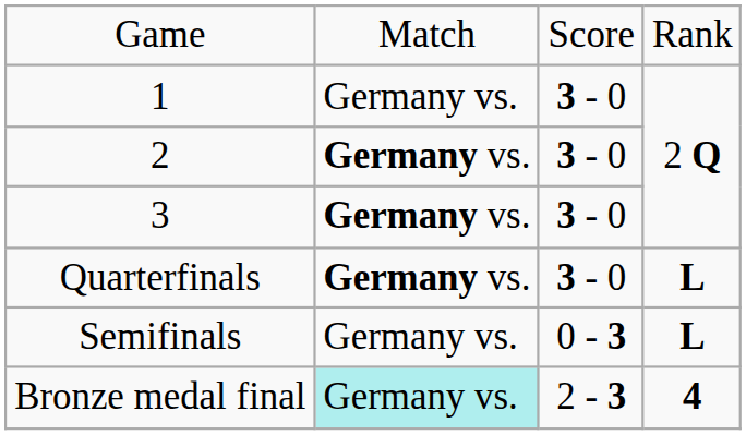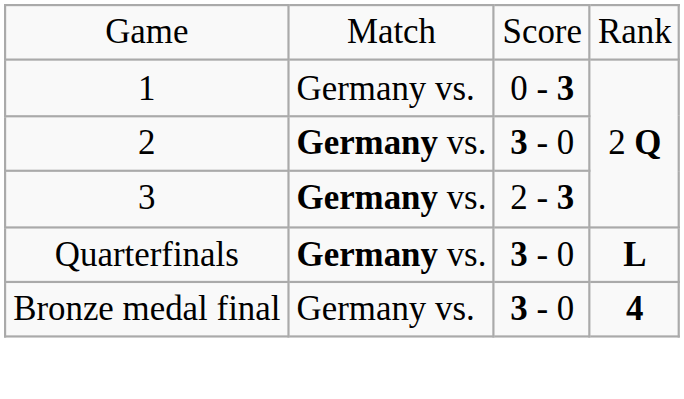 <table class="wikitable">
 <tr>
 <td style="text-align:center;">Game</td>
 <td style="text-align:center;">Match</td>
 <td style="text-align:center;">Score</td>
 <td style="text-align:center;">Rank</td>
 </tr>
 <tr>
 <td style="text-align:center;">1</td>
 <td>Germany vs. <strong></strong></td>
-<td style="text-align:center;"><strong>3</strong> - 0</td>
+<td style="text-align:center;">0 - <strong>3</strong></td>
 <td rowspan="3" style="text-align:center;">2 <strong>Q</strong></td>
 </tr>
 <tr>
 <td style="text-align:center;">2</td>
 <td><strong>Germany</strong> vs. </td>
 <td style="text-align:center;"><strong>3</strong> - 0</td>
 </tr>
 <tr>
 <td style="text-align:center;">3</td>
 <td><strong>Germany</strong> vs. </td>
-<td style="text-align:center;"><strong>3</strong> - 0</td>
+<td style="text-align:center;">2 - <strong>3</strong></td>
 </tr>
 <tr>
 <td style="text-align:center;">Quarterfinals</td>
 <td><strong>Germany</strong> vs. </td>
 <td style="text-align:center;"><strong>3</strong> - 0</td>
 <td style="text-align:center;"><strong>L</strong></td>
 </tr>
 <tr>
-<td style="text-align:center;">Semifinals</td>
+<td style="text-align:center;">Bronze medal final</td>
 <td>Germany vs. <strong></strong></td>
-<td style="text-align:center;">0 - <strong>3</strong></td>
-<td style="text-align:center;"><strong>L</strong></td>
-</tr>
-<tr>
-<td style="text-align:center;">Bronze medal final</td>
-<td style="background: paleturquoise;">Germany vs. <strong></strong></td>
-<td style="text-align:center;">2 - <strong>3</strong></td>
+<td style="text-align:center;"><strong>3</strong> - 0</td>
 <td style="text-align:center;"><strong>4</strong></td>
 </tr>
 </table>
